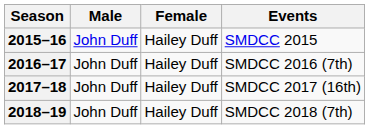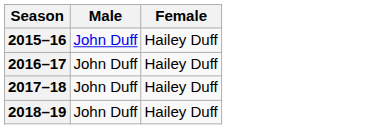 <table class="wikitable">
 <tr>
 <th scope="col">Season</th>
 <th scope="col">Male</th>
 <th scope="col">Female</th>
-<th scope="col">Events</th>
 </tr>
 <tr>
 <th scope="row">2015–16</th>
 <td><a href='#'>John Duff</a></td>
 <td>Hailey Duff</td>
-<td><a href='#'>SMDCC</a> 2015 </td>
 </tr>
 <tr>
 <th scope="row">2016–17</th>
 <td>John Duff</td>
 <td>Hailey Duff</td>
-<td>SMDCC 2016 (7th)</td>
 </tr>
 <tr>
 <th scope="row">2017–18</th>
 <td>John Duff</td>
 <td>Hailey Duff</td>
-<td>SMDCC 2017 (16th)</td>
 </tr>
 <tr>
 <th scope="row">2018–19</th>
 <td>John Duff</td>
 <td>Hailey Duff</td>
-<td>SMDCC 2018 (7th)</td>
 </tr>
 </table>
